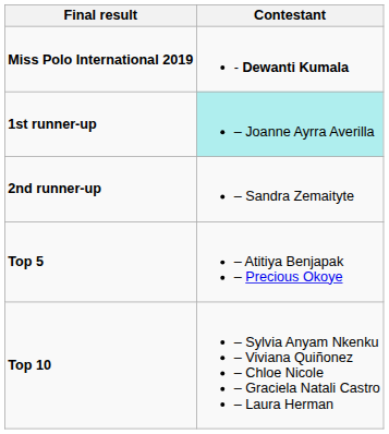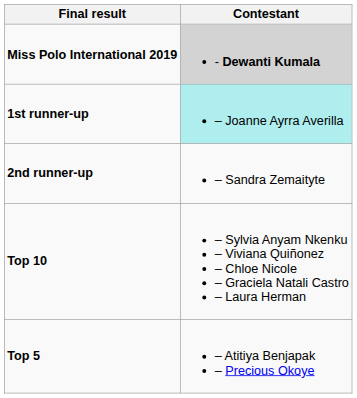 <table class="wikitable">
 <tr>
 <th>Final result</th>
 <th>Contestant</th>
 </tr>
 <tr>
 <td><strong>Miss Polo International 2019</strong></td>
-<td><br><ul><li><strong></strong> - <strong>Dewanti Kumala</strong></li></ul></td>
+<td style="background: lightgrey;"><br><ul><li><strong></strong> - <strong>Dewanti Kumala</strong></li></ul></td>
 </tr>
 <tr>
 <td><strong>1st runner-up</strong></td>
 <td style="background: paleturquoise;"><br><ul><li><strong></strong> – Joanne Ayrra Averilla</li></ul></td>
 </tr>
 <tr>
 <td><strong>2nd runner-up</strong></td>
 <td><br><ul><li><strong></strong> – Sandra Zemaityte</li></ul></td>
 </tr>
 <tr>
+<td><strong>Top 10</strong></td>
+<td><br><ul><li><strong></strong> – Sylvia Anyam Nkenku</li><li><strong></strong> – Viviana Quiñonez</li><li><strong></strong> – Chloe Nicole</li><li><strong></strong> – Graciela Natali Castro</li><li><strong></strong> – Laura Herman</li></ul></td>
+</tr>
+<tr>
 <td><strong>Top 5</strong></td>
 <td><br><ul><li><strong></strong> – Atitiya Benjapak</li><li><strong></strong> – <a href='#'>Precious Okoye</a></li></ul></td>
 </tr>
-<tr>
-<td><strong>Top 10</strong></td>
-<td><br><ul><li><strong></strong> – Sylvia Anyam Nkenku</li><li><strong></strong> – Viviana Quiñonez</li><li><strong></strong> – Chloe Nicole</li><li><strong></strong> – Graciela Natali Castro</li><li><strong></strong> – Laura Herman</li></ul></td>
-</tr>
 </table>
